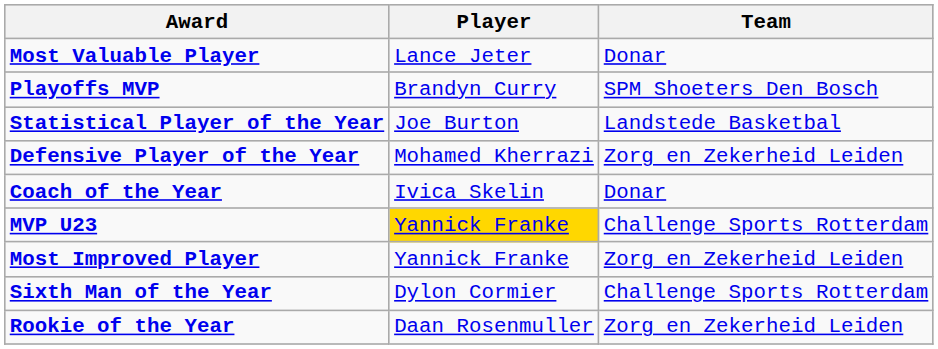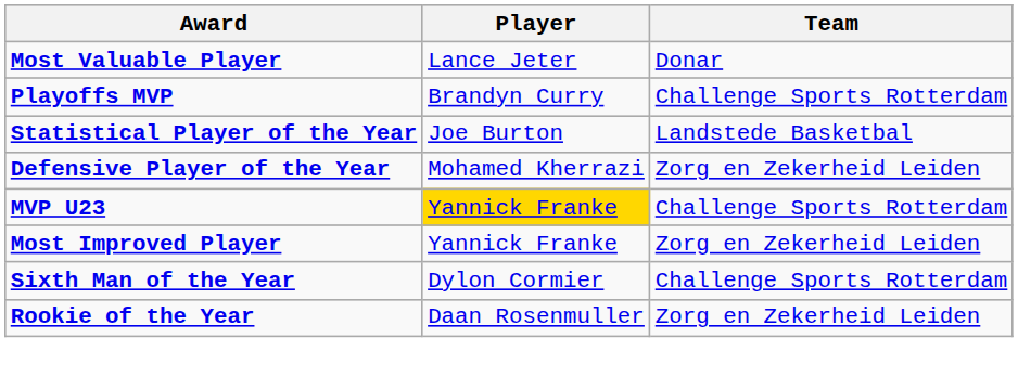 <table class="wikitable sortable">
 <tr>
 <th>Award</th>
 <th>Player</th>
 <th>Team</th>
 </tr>
 <tr>
 <td><strong><a href='#'>Most Valuable Player</a></strong></td>
 <td> <a href='#'>Lance Jeter</a></td>
 <td><a href='#'>Donar</a></td>
 </tr>
 <tr>
 <td><strong><a href='#'>Playoffs MVP</a></strong></td>
 <td> <a href='#'>Brandyn Curry</a></td>
-<td><a href='#'>SPM Shoeters Den Bosch</a></td>
+<td><a href='#'>Challenge Sports Rotterdam</a></td>
 </tr>
 <tr>
 <td><strong><a href='#'>Statistical Player of the Year</a></strong></td>
 <td> <a href='#'>Joe Burton</a></td>
 <td><a href='#'>Landstede Basketbal</a></td>
 </tr>
 <tr>
 <td><strong><a href='#'>Defensive Player of the Year</a></strong></td>
 <td>  <a href='#'>Mohamed Kherrazi</a></td>
 <td><a href='#'>Zorg en Zekerheid Leiden</a></td>
-</tr>
-<tr>
-<td><strong><a href='#'>Coach of the Year</a></strong></td>
-<td> <a href='#'>Ivica Skelin</a></td>
-<td><a href='#'>Donar</a></td>
 </tr>
 <tr>
 <td><strong><a href='#'>MVP U23</a></strong></td>
 <td style="background: gold;"> <a href='#'>Yannick Franke</a></td>
 <td><a href='#'>Challenge Sports Rotterdam</a></td>
 </tr>
 <tr>
 <td><strong><a href='#'>Most Improved Player</a></strong></td>
 <td> <a href='#'>Yannick Franke</a></td>
 <td><a href='#'>Zorg en Zekerheid Leiden</a></td>
 </tr>
 <tr>
 <td><strong><a href='#'>Sixth Man of the Year</a></strong></td>
 <td> <a href='#'>Dylon Cormier</a></td>
 <td><a href='#'>Challenge Sports Rotterdam</a></td>
 </tr>
 <tr>
 <td><strong><a href='#'>Rookie of the Year</a></strong></td>
 <td> <a href='#'>Daan Rosenmuller</a></td>
 <td><a href='#'>Zorg en Zekerheid Leiden</a></td>
 </tr>
 </table>
